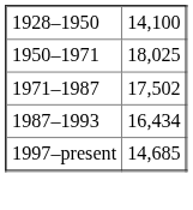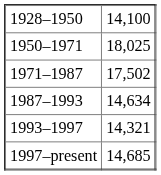 <table class="toccolours" border="2" cellpadding="4" style="float:left; border-collapse: collapse;">
 <tr>
 </tr>
 <tr>
 <td>1928–1950</td>
 <td>14,100</td>
 </tr>
 <tr>
 <td>1950–1971</td>
 <td>18,025</td>
 </tr>
 <tr>
 <td>1971–1987</td>
 <td>17,502</td>
 </tr>
 <tr>
 <td>1987–1993</td>
-<td>16,434</td>
+<td>14,634</td>
+</tr>
+<tr>
+<td>1993–1997</td>
+<td>14,321</td>
 </tr>
 <tr>
 <td>1997–present</td>
 <td>14,685</td>
 </tr>
 </table>
